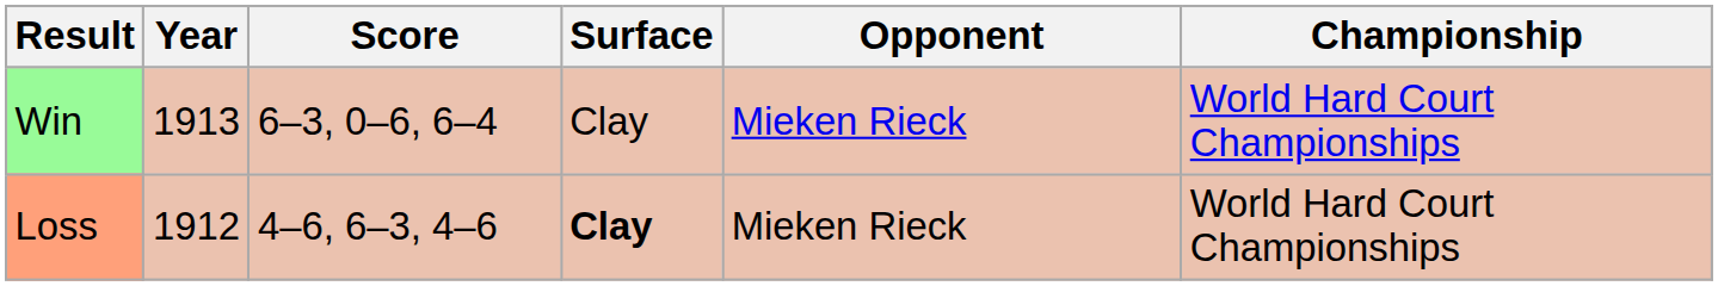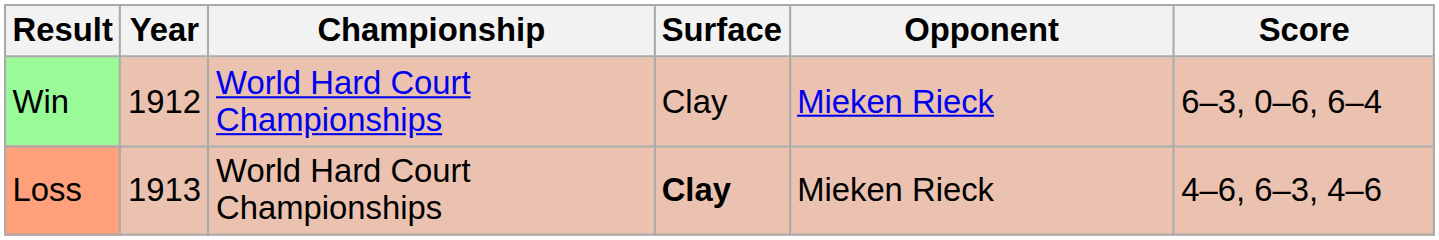 <table class='sortable wikitable'>
 <tr>
 <th style="width:40px">Result</th>
 <th style="width:30px">Year</th>
-<th style="width:120px" class="unsortable">Score</th>
+<th style="width:210px">Championship</th>
 <th style="width:50px">Surface</th>
 <th style="width:180px">Opponent</th>
-<th style="width:210px">Championship</th>
+<th style="width:120px" class="unsortable">Score</th>
 </tr>
 <tr style="background:#ebc2af;">
 <td style="background:#98fb98;">Win</td>
-<td>1913</td>
-<td>6–3, 0–6, 6–4</td>
+<td>1912</td>
+<td><a href='#'>World Hard Court Championships</a></td>
 <td>Clay</td>
 <td>  <a href='#'>Mieken Rieck</a></td>
-<td><a href='#'>World Hard Court Championships</a></td>
+<td>6–3, 0–6, 6–4</td>
 </tr>
 <tr style="background:#ebc2af;">
 <td style="background:#ffa07a;">Loss</td>
-<td>1912</td>
-<td>4–6, 6–3, 4–6</td>
+<td>1913</td>
+<td>World Hard Court Championships</td>
 <td><strong>Clay</strong></td>
 <td> Mieken Rieck</td>
-<td>World Hard Court Championships</td>
+<td>4–6, 6–3, 4–6</td>
 </tr>
 </table>
